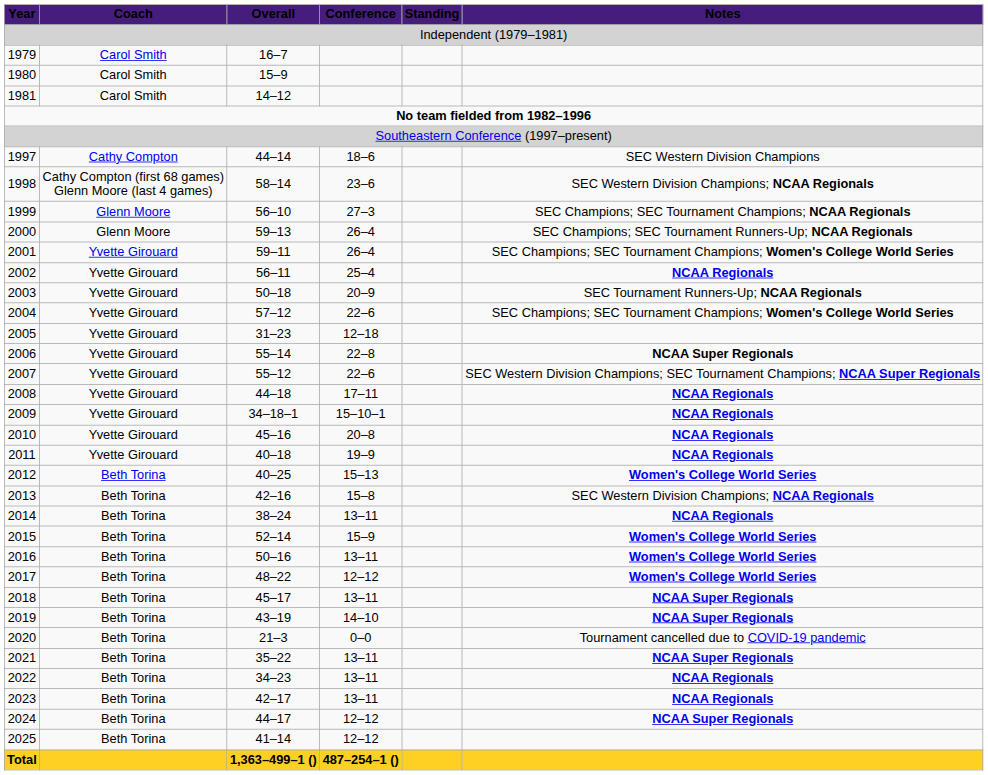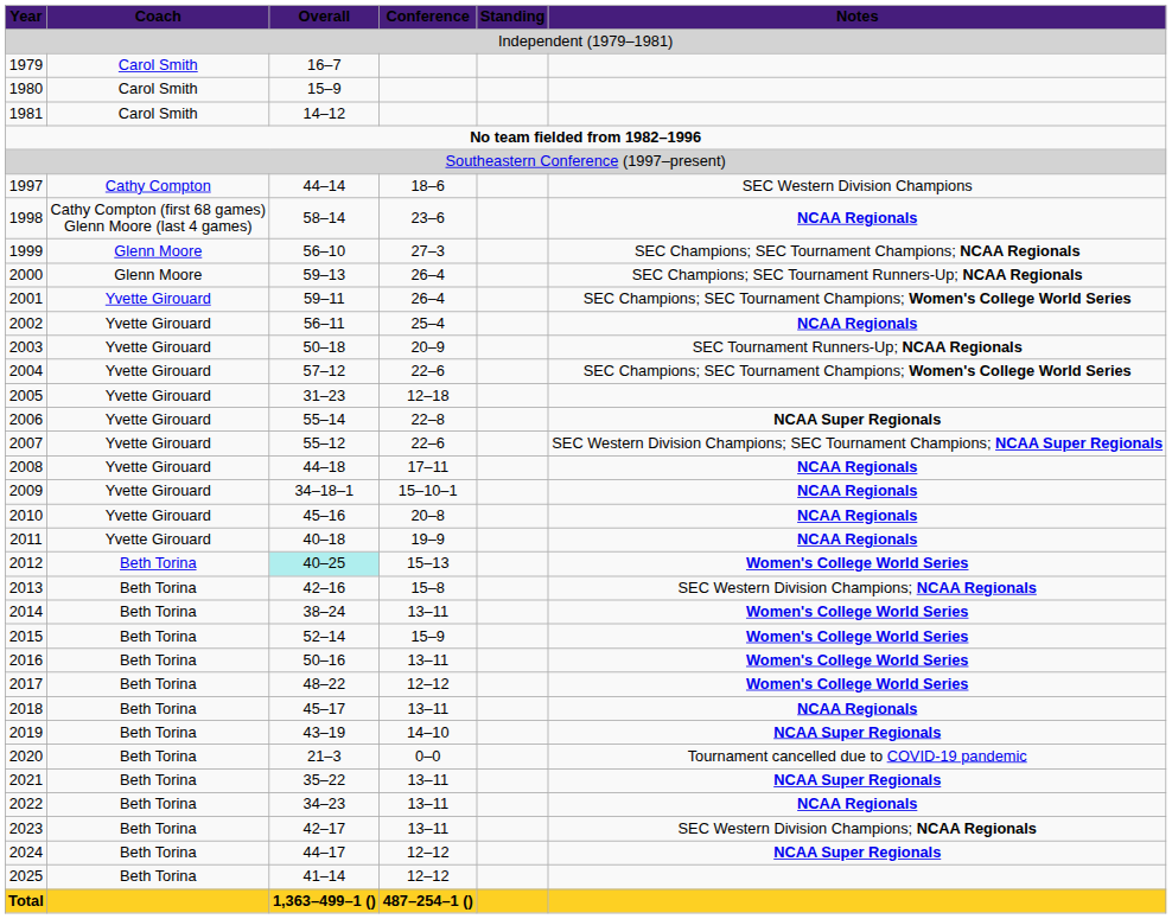 <table class="wikitable sortable" style="margin: 1em auto 1em auto">
 <tr>
 <th style="background:#461D7C;" align="center"><span>Year</span></th>
 <th style="background:#461D7C;" align="center"><span>Coach</span></th>
 <th style="background:#461D7C;" align="center"><span>Overall</span></th>
 <th style="background:#461D7C;" align="center"><span>Conference</span></th>
 <th style="background:#461D7C;" align="center"><span>Standing</span></th>
 <th style="background:#461D7C;" align="center"><span>Notes</span></th>
 </tr>
 <tr style="background: #D3D3D3;">
 <td colspan="6" style="text-align:center;">Independent (1979–1981)</td>
 </tr>
 <tr style="text-align:center;">
 <td>1979</td>
 <td><a href='#'>Carol Smith</a></td>
 <td>16–7</td>
 <td></td>
 <td></td>
 <td></td>
 </tr>
 <tr style="text-align:center;">
 <td>1980</td>
 <td>Carol Smith</td>
 <td>15–9</td>
 <td></td>
 <td></td>
 <td></td>
 </tr>
 <tr style="text-align:center;">
 <td>1981</td>
 <td>Carol Smith</td>
 <td>14–12</td>
 <td></td>
 <td></td>
 <td></td>
 </tr>
 <tr style="text-align:center;">
 <td colspan="6"><strong>No team fielded from 1982–1996</strong></td>
 </tr>
 <tr style="background: #D3D3D3;">
 <td colspan="6" style="text-align:center;"><a href='#'>Southeastern Conference</a> (1997–present)</td>
 </tr>
 <tr style="text-align:center;">
 <td>1997</td>
 <td><a href='#'>Cathy Compton</a></td>
 <td>44–14</td>
 <td>18–6</td>
 <td></td>
 <td>SEC Western Division Champions</td>
 </tr>
 <tr style="text-align:center;">
 <td>1998</td>
 <td>Cathy Compton (first 68 games)<br>Glenn Moore (last 4 games)</td>
 <td>58–14</td>
 <td>23–6</td>
 <td></td>
-<td>SEC Western Division Champions; <strong>NCAA Regionals</strong></td>
+<td><strong><a href='#'>NCAA Regionals</a></strong></td>
 </tr>
 <tr style="text-align:center;">
 <td>1999</td>
 <td><a href='#'>Glenn Moore</a></td>
 <td>56–10</td>
 <td>27–3</td>
 <td></td>
 <td>SEC Champions; SEC Tournament Champions; <strong>NCAA Regionals</strong></td>
 </tr>
 <tr style="text-align:center;">
 <td>2000</td>
 <td>Glenn Moore</td>
 <td>59–13</td>
 <td>26–4</td>
 <td></td>
 <td>SEC Champions; SEC Tournament Runners-Up; <strong>NCAA Regionals</strong></td>
 </tr>
 <tr style="text-align:center;">
 <td>2001</td>
 <td><a href='#'>Yvette Girouard</a></td>
 <td>59–11</td>
 <td>26–4</td>
 <td></td>
 <td>SEC Champions; SEC Tournament Champions; <strong>Women's College World Series</strong></td>
 </tr>
 <tr style="text-align:center;">
 <td>2002</td>
 <td>Yvette Girouard</td>
 <td>56–11</td>
 <td>25–4</td>
 <td></td>
 <td><strong><a href='#'>NCAA Regionals</a></strong></td>
 </tr>
 <tr style="text-align:center;">
 <td>2003</td>
 <td>Yvette Girouard</td>
 <td>50–18</td>
 <td>20–9</td>
 <td></td>
 <td>SEC Tournament Runners-Up; <strong>NCAA Regionals</strong></td>
 </tr>
 <tr style="text-align:center;">
 <td>2004</td>
 <td>Yvette Girouard</td>
 <td>57–12</td>
 <td>22–6</td>
 <td></td>
 <td>SEC Champions; SEC Tournament Champions; <strong>Women's College World Series</strong></td>
 </tr>
 <tr style="text-align:center;">
 <td>2005</td>
 <td>Yvette Girouard</td>
 <td>31–23</td>
 <td>12–18</td>
 <td></td>
 <td></td>
 </tr>
 <tr style="text-align:center;">
 <td>2006</td>
 <td>Yvette Girouard</td>
 <td>55–14</td>
 <td>22–8</td>
 <td></td>
 <td><strong>NCAA Super Regionals</strong></td>
 </tr>
 <tr style="text-align:center;">
 <td>2007</td>
 <td>Yvette Girouard</td>
 <td>55–12</td>
 <td>22–6</td>
 <td></td>
 <td>SEC Western Division Champions; SEC Tournament Champions; <strong><a href='#'>NCAA Super Regionals</a></strong></td>
 </tr>
 <tr style="text-align:center;">
 <td>2008</td>
 <td>Yvette Girouard</td>
 <td>44–18</td>
 <td>17–11</td>
 <td></td>
 <td><strong><a href='#'>NCAA Regionals</a></strong></td>
 </tr>
 <tr style="text-align:center;">
 <td>2009</td>
 <td>Yvette Girouard</td>
 <td>34–18–1</td>
 <td>15–10–1</td>
 <td></td>
 <td><strong><a href='#'>NCAA Regionals</a></strong></td>
 </tr>
 <tr style="text-align:center;">
 <td>2010</td>
 <td>Yvette Girouard</td>
 <td>45–16</td>
 <td>20–8</td>
 <td></td>
 <td><strong><a href='#'>NCAA Regionals</a></strong></td>
 </tr>
 <tr style="text-align:center;">
 <td>2011</td>
 <td>Yvette Girouard</td>
 <td>40–18</td>
 <td>19–9</td>
 <td></td>
 <td><strong><a href='#'>NCAA Regionals</a></strong></td>
 </tr>
 <tr style="text-align:center;">
 <td>2012</td>
 <td><a href='#'>Beth Torina</a></td>
-<td>40–25</td>
+<td style="background: paleturquoise;">40–25</td>
 <td>15–13</td>
 <td></td>
 <td><strong><a href='#'>Women's College World Series</a></strong></td>
 </tr>
 <tr style="text-align:center;">
 <td>2013</td>
 <td>Beth Torina</td>
 <td>42–16</td>
 <td>15–8</td>
 <td></td>
 <td>SEC Western Division Champions; <strong><a href='#'>NCAA Regionals</a></strong></td>
 </tr>
 <tr style="text-align:center;">
 <td>2014</td>
 <td>Beth Torina</td>
 <td>38–24</td>
 <td>13–11</td>
 <td></td>
-<td><strong><a href='#'>NCAA Regionals</a></strong></td>
+<td><strong><a href='#'>Women's College World Series</a></strong></td>
 </tr>
 <tr style="text-align:center;">
 <td>2015</td>
 <td>Beth Torina</td>
 <td>52–14</td>
 <td>15–9</td>
 <td></td>
 <td><strong><a href='#'>Women's College World Series</a></strong></td>
 </tr>
 <tr style="text-align:center;">
 <td>2016</td>
 <td>Beth Torina</td>
 <td>50–16</td>
 <td>13–11</td>
 <td></td>
 <td><strong><a href='#'>Women's College World Series</a></strong></td>
 </tr>
 <tr style="text-align:center;">
 <td>2017</td>
 <td>Beth Torina</td>
 <td>48–22</td>
 <td>12–12</td>
 <td></td>
 <td><strong><a href='#'>Women's College World Series</a></strong></td>
 </tr>
 <tr style="text-align:center;">
 <td>2018</td>
 <td>Beth Torina</td>
 <td>45–17</td>
 <td>13–11</td>
 <td></td>
-<td><strong><a href='#'>NCAA Super Regionals</a></strong></td>
+<td><strong><a href='#'>NCAA Regionals</a></strong></td>
 </tr>
 <tr style="text-align:center;">
 <td>2019</td>
 <td>Beth Torina</td>
 <td>43–19</td>
 <td>14–10</td>
 <td></td>
 <td><strong><a href='#'>NCAA Super Regionals</a></strong></td>
 </tr>
 <tr style="text-align:center;">
 <td>2020</td>
 <td>Beth Torina</td>
 <td>21–3</td>
 <td>0–0</td>
 <td></td>
 <td>Tournament cancelled due to <a href='#'>COVID-19 pandemic</a></td>
 </tr>
 <tr style="text-align:center;">
 <td>2021</td>
 <td>Beth Torina</td>
 <td>35–22</td>
 <td>13–11</td>
 <td></td>
 <td><strong><a href='#'>NCAA Super Regionals</a></strong></td>
 </tr>
 <tr style="text-align:center;">
 <td>2022</td>
 <td>Beth Torina</td>
 <td>34–23</td>
 <td>13–11</td>
 <td></td>
 <td><strong><a href='#'>NCAA Regionals</a></strong></td>
 </tr>
 <tr style="text-align:center;">
 <td>2023</td>
 <td>Beth Torina</td>
 <td>42–17</td>
 <td>13–11</td>
 <td></td>
-<td><strong><a href='#'>NCAA Regionals</a></strong></td>
+<td>SEC Western Division Champions; <strong>NCAA Regionals</strong></td>
 </tr>
 <tr style="text-align:center;">
 <td>2024</td>
 <td>Beth Torina</td>
 <td>44–17</td>
 <td>12–12</td>
 <td></td>
 <td><strong><a href='#'>NCAA Super Regionals</a></strong></td>
 </tr>
 <tr style="text-align:center;">
 <td>2025</td>
 <td>Beth Torina</td>
 <td>41–14</td>
 <td>12–12</td>
 <td></td>
 <td></td>
 </tr>
 <tr style="text-align:center;" class="sortbottom">
 <th style="background:#FDD023; color:#000;">Total</th>
 <th style="background:#FDD023; color:#000;"></th>
 <th style="background:#FDD023; color:#000;">1,363–499–1 ()</th>
 <th style="background:#FDD023; color:#000;">487–254–1 ()</th>
 <th style="background:#FDD023; color:#000;"></th>
 <th style="background:#FDD023; color:#000;"></th>
 </tr>
 </table>
